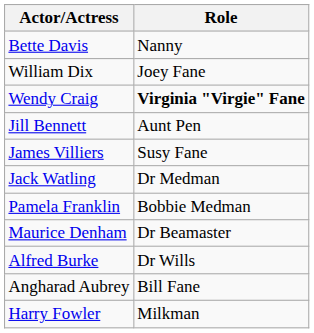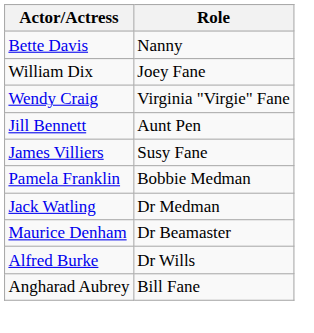 <table class= "wikitable">
 <tr>
 <th>Actor/Actress</th>
 <th>Role</th>
 </tr>
 <tr>
 <td><a href='#'>Bette Davis</a></td>
 <td>Nanny</td>
 </tr>
 <tr>
 <td>William Dix</td>
 <td>Joey Fane</td>
 </tr>
 <tr>
 <td><a href='#'>Wendy Craig</a></td>
-<td><strong>Virginia "Virgie" Fane</strong></td>
+<td>Virginia "Virgie" Fane</td>
 </tr>
 <tr>
 <td><a href='#'>Jill Bennett</a></td>
 <td>Aunt Pen</td>
 </tr>
 <tr>
 <td><a href='#'>James Villiers</a></td>
 <td>Susy Fane</td>
 </tr>
 <tr>
+<td><a href='#'>Pamela Franklin</a></td>
+<td>Bobbie Medman</td>
+</tr>
+<tr>
 <td><a href='#'>Jack Watling</a></td>
 <td>Dr Medman</td>
-</tr>
-<tr>
-<td><a href='#'>Pamela Franklin</a></td>
-<td>Bobbie Medman</td>
 </tr>
 <tr>
 <td><a href='#'>Maurice Denham</a></td>
 <td>Dr Beamaster</td>
 </tr>
 <tr>
 <td><a href='#'>Alfred Burke</a></td>
 <td>Dr Wills</td>
 </tr>
 <tr>
 <td>Angharad Aubrey</td>
 <td>Bill Fane</td>
 </tr>
-<tr>
-<td><a href='#'>Harry Fowler</a></td>
-<td>Milkman</td>
-</tr>
 </table>
